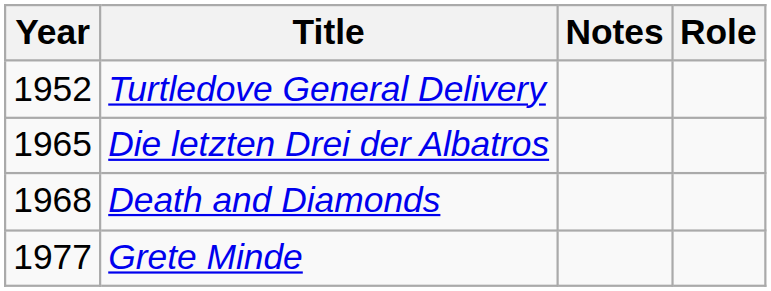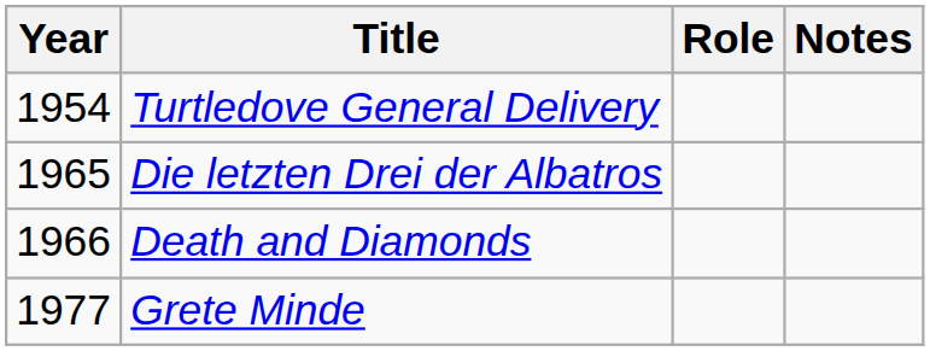 <table class="wikitable sortable">
 <tr>
 <th>Year</th>
 <th>Title</th>
+<th>Role</th>
 <th class="unsortable">Notes</th>
-<th>Role</th>
 </tr>
 <tr>
-<td>1952</td>
+<td>1954</td>
 <td><em><a href='#'>Turtledove General Delivery</a></em></td>
 <td></td>
 <td></td>
 </tr>
 <tr>
 <td>1965</td>
 <td><em><a href='#'>Die letzten Drei der Albatros</a></em></td>
 <td></td>
 <td></td>
 </tr>
 <tr>
-<td>1968</td>
+<td>1966</td>
 <td><em><a href='#'>Death and Diamonds</a></em></td>
 <td></td>
 <td></td>
 </tr>
 <tr>
 <td>1977</td>
 <td><em><a href='#'>Grete Minde</a></em></td>
 <td></td>
 <td></td>
 </tr>
 </table>
